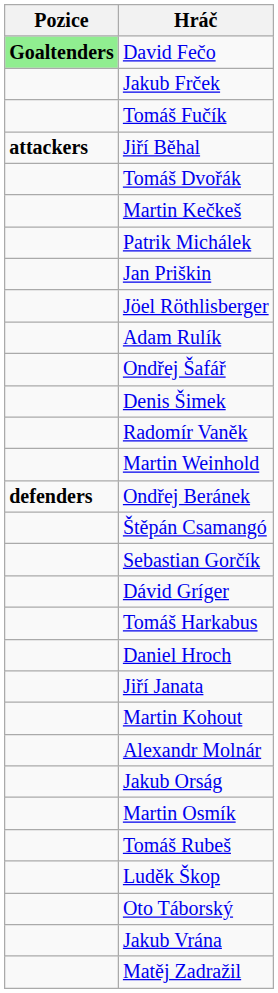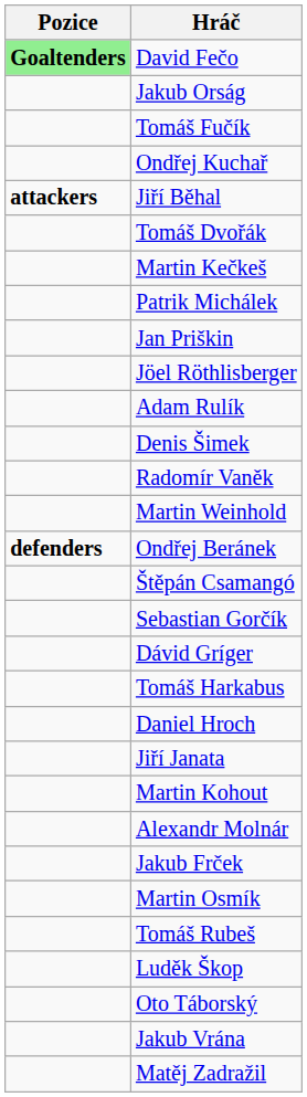 <table class="wikitable sortable">
 <tr>
 <th>Pozice</th>
 <th>Hráč</th>
 </tr>
 <tr>
 <td style="background: lightgreen;"><strong>Goaltenders</strong></td>
 <td><a href='#'>David Fečo</a></td>
 </tr>
 <tr>
 <td></td>
-<td><a href='#'>Jakub Frček</a></td>
+<td><a href='#'>Jakub Orság</a></td>
 </tr>
 <tr>
 <td></td>
 <td><a href='#'>Tomáš Fučík</a></td>
+</tr>
+<tr>
+<td></td>
+<td><a href='#'>Ondřej Kuchař</a></td>
 </tr>
 <tr>
 <td><strong>attackers</strong></td>
 <td><a href='#'>Jiří Běhal</a></td>
 </tr>
 <tr>
 <td></td>
 <td><a href='#'>Tomáš Dvořák</a></td>
 </tr>
 <tr>
 <td></td>
 <td><a href='#'>Martin Kečkeš</a></td>
 </tr>
 <tr>
 <td></td>
 <td><a href='#'>Patrik Michálek</a></td>
 </tr>
 <tr>
 <td></td>
 <td><a href='#'>Jan Priškin</a></td>
 </tr>
 <tr>
 <td></td>
 <td><a href='#'>Jöel Röthlisberger</a></td>
 </tr>
 <tr>
 <td></td>
 <td><a href='#'>Adam Rulík</a></td>
-</tr>
-<tr>
-<td></td>
-<td><a href='#'>Ondřej Šafář</a></td>
 </tr>
 <tr>
 <td></td>
 <td><a href='#'>Denis Šimek</a></td>
 </tr>
 <tr>
 <td></td>
 <td><a href='#'>Radomír Vaněk</a></td>
 </tr>
 <tr>
 <td></td>
 <td><a href='#'>Martin Weinhold</a></td>
 </tr>
 <tr>
 <td><strong>defenders</strong></td>
 <td><a href='#'>Ondřej Beránek</a></td>
 </tr>
 <tr>
 <td></td>
 <td><a href='#'>Štěpán Csamangó</a></td>
 </tr>
 <tr>
 <td></td>
 <td><a href='#'>Sebastian Gorčík</a></td>
 </tr>
 <tr>
 <td></td>
 <td><a href='#'>Dávid Gríger</a></td>
 </tr>
 <tr>
 <td></td>
 <td><a href='#'>Tomáš Harkabus</a></td>
 </tr>
 <tr>
 <td></td>
 <td><a href='#'>Daniel Hroch</a></td>
 </tr>
 <tr>
 <td></td>
 <td><a href='#'>Jiří Janata</a></td>
 </tr>
 <tr>
 <td></td>
 <td><a href='#'>Martin Kohout</a></td>
 </tr>
 <tr>
 <td></td>
 <td><a href='#'>Alexandr Molnár</a></td>
 </tr>
 <tr>
 <td></td>
-<td><a href='#'>Jakub Orság</a></td>
+<td><a href='#'>Jakub Frček</a></td>
 </tr>
 <tr>
 <td></td>
 <td><a href='#'>Martin Osmík</a></td>
 </tr>
 <tr>
 <td></td>
 <td><a href='#'>Tomáš Rubeš</a></td>
 </tr>
 <tr>
 <td></td>
 <td><a href='#'>Luděk Škop</a></td>
 </tr>
 <tr>
 <td></td>
 <td><a href='#'>Oto Táborský</a></td>
 </tr>
 <tr>
 <td></td>
 <td><a href='#'>Jakub Vrána</a></td>
 </tr>
 <tr>
 <td></td>
 <td><a href='#'>Matěj Zadražil</a></td>
 </tr>
 </table>
